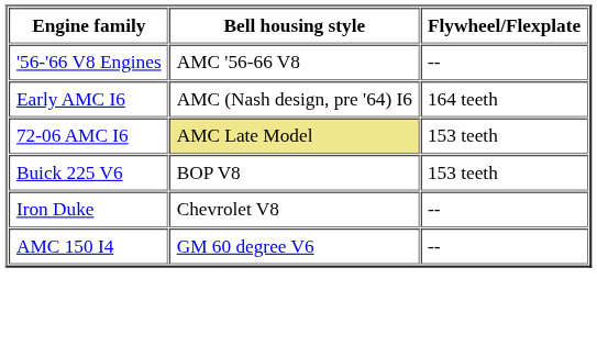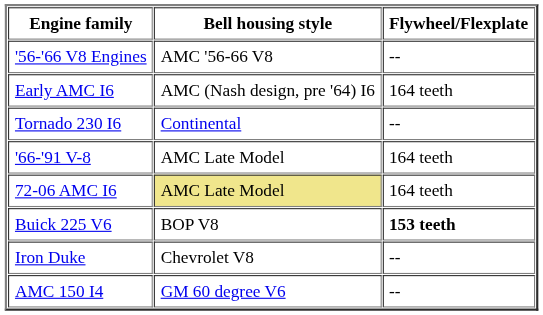 <table border="2" cellspacing="1" cellpadding="5" style="margin:auto;">
 <tr>
 <th>Engine family</th>
 <th>Bell housing style</th>
 <th>Flywheel/Flexplate</th>
 </tr>
 <tr>
 <td><a href='#'>'56-'66 V8 Engines</a></td>
 <td>AMC '56-66 V8</td>
 <td>--</td>
 </tr>
 <tr>
 <td><a href='#'>Early AMC I6</a></td>
 <td>AMC (Nash design, pre '64) I6</td>
 <td>164 teeth</td>
 </tr>
 <tr>
+<td><a href='#'>Tornado 230 I6</a></td>
+<td><a href='#'>Continental</a></td>
+<td>--</td>
+</tr>
+<tr>
+<td><a href='#'>'66-'91 V-8</a></td>
+<td>AMC Late Model</td>
+<td>164 teeth</td>
+</tr>
+<tr>
 <td><a href='#'>72-06 AMC I6</a></td>
 <td style="background: khaki;">AMC Late Model</td>
-<td>153 teeth</td>
+<td>164 teeth</td>
 </tr>
 <tr>
 <td><a href='#'>Buick 225 V6</a></td>
 <td>BOP V8</td>
-<td>153 teeth</td>
+<td><strong>153 teeth</strong></td>
 </tr>
 <tr>
 <td><a href='#'>Iron Duke</a></td>
 <td>Chevrolet V8</td>
 <td>--</td>
 </tr>
 <tr>
 <td><a href='#'>AMC 150 I4</a></td>
 <td><a href='#'>GM 60 degree V6</a></td>
 <td>--</td>
 </tr>
 </table>
